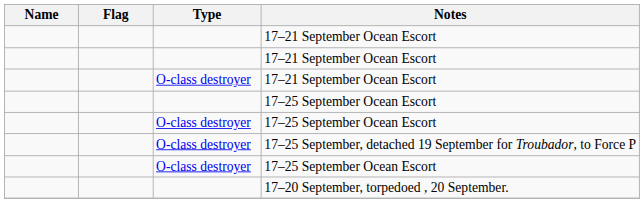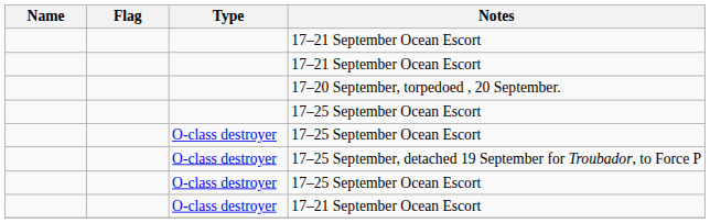 <table class="wikitable sortable">
 <tr>
 <th scope="col" width="80px">Name</th>
 <th scope="col" width="80px">Flag</th>
 <th scope="col" width="120px">Type</th>
 <th>Notes</th>
 </tr>
 <tr>
 <td align="left"></td>
 <td align="left"></td>
 <td align="left"></td>
 <td align="left">17–21 September Ocean Escort</td>
 </tr>
 <tr>
 <td align="left"></td>
 <td align="left"></td>
 <td align="left"></td>
 <td align="left">17–21 September Ocean Escort</td>
 </tr>
 <tr>
 <td align="left"></td>
 <td align="left"></td>
-<td align="left"><a href='#'>O-class destroyer</a></td>
-<td align="left">17–21 September Ocean Escort</td>
+<td align="left"></td>
+<td align="left">17–20 September, torpedoed , 20 September.</td>
 </tr>
 <tr>
 <td align="left"></td>
 <td align="left"></td>
 <td align="left"></td>
 <td align="left">17–25 September Ocean Escort</td>
 </tr>
 <tr>
 <td align="left"></td>
 <td align="left"></td>
 <td align="left"><a href='#'>O-class destroyer</a></td>
 <td align="left">17–25 September Ocean Escort</td>
 </tr>
 <tr>
 <td align="left"></td>
 <td align="left"></td>
 <td align="left"><a href='#'>O-class destroyer</a></td>
 <td align="left">17–25 September, detached 19 September for <em>Troubador</em>, to Force P</td>
 </tr>
 <tr>
 <td align="left"></td>
 <td align="left"></td>
 <td align="left"><a href='#'>O-class destroyer</a></td>
 <td align="left">17–25 September Ocean Escort</td>
 </tr>
 <tr>
 <td align="left"></td>
 <td align="left"></td>
-<td align="left"></td>
-<td align="left">17–20 September, torpedoed , 20 September.</td>
+<td align="left"><a href='#'>O-class destroyer</a></td>
+<td align="left">17–21 September Ocean Escort</td>
 </tr>
 <tr>
 </tr>
 </table>
